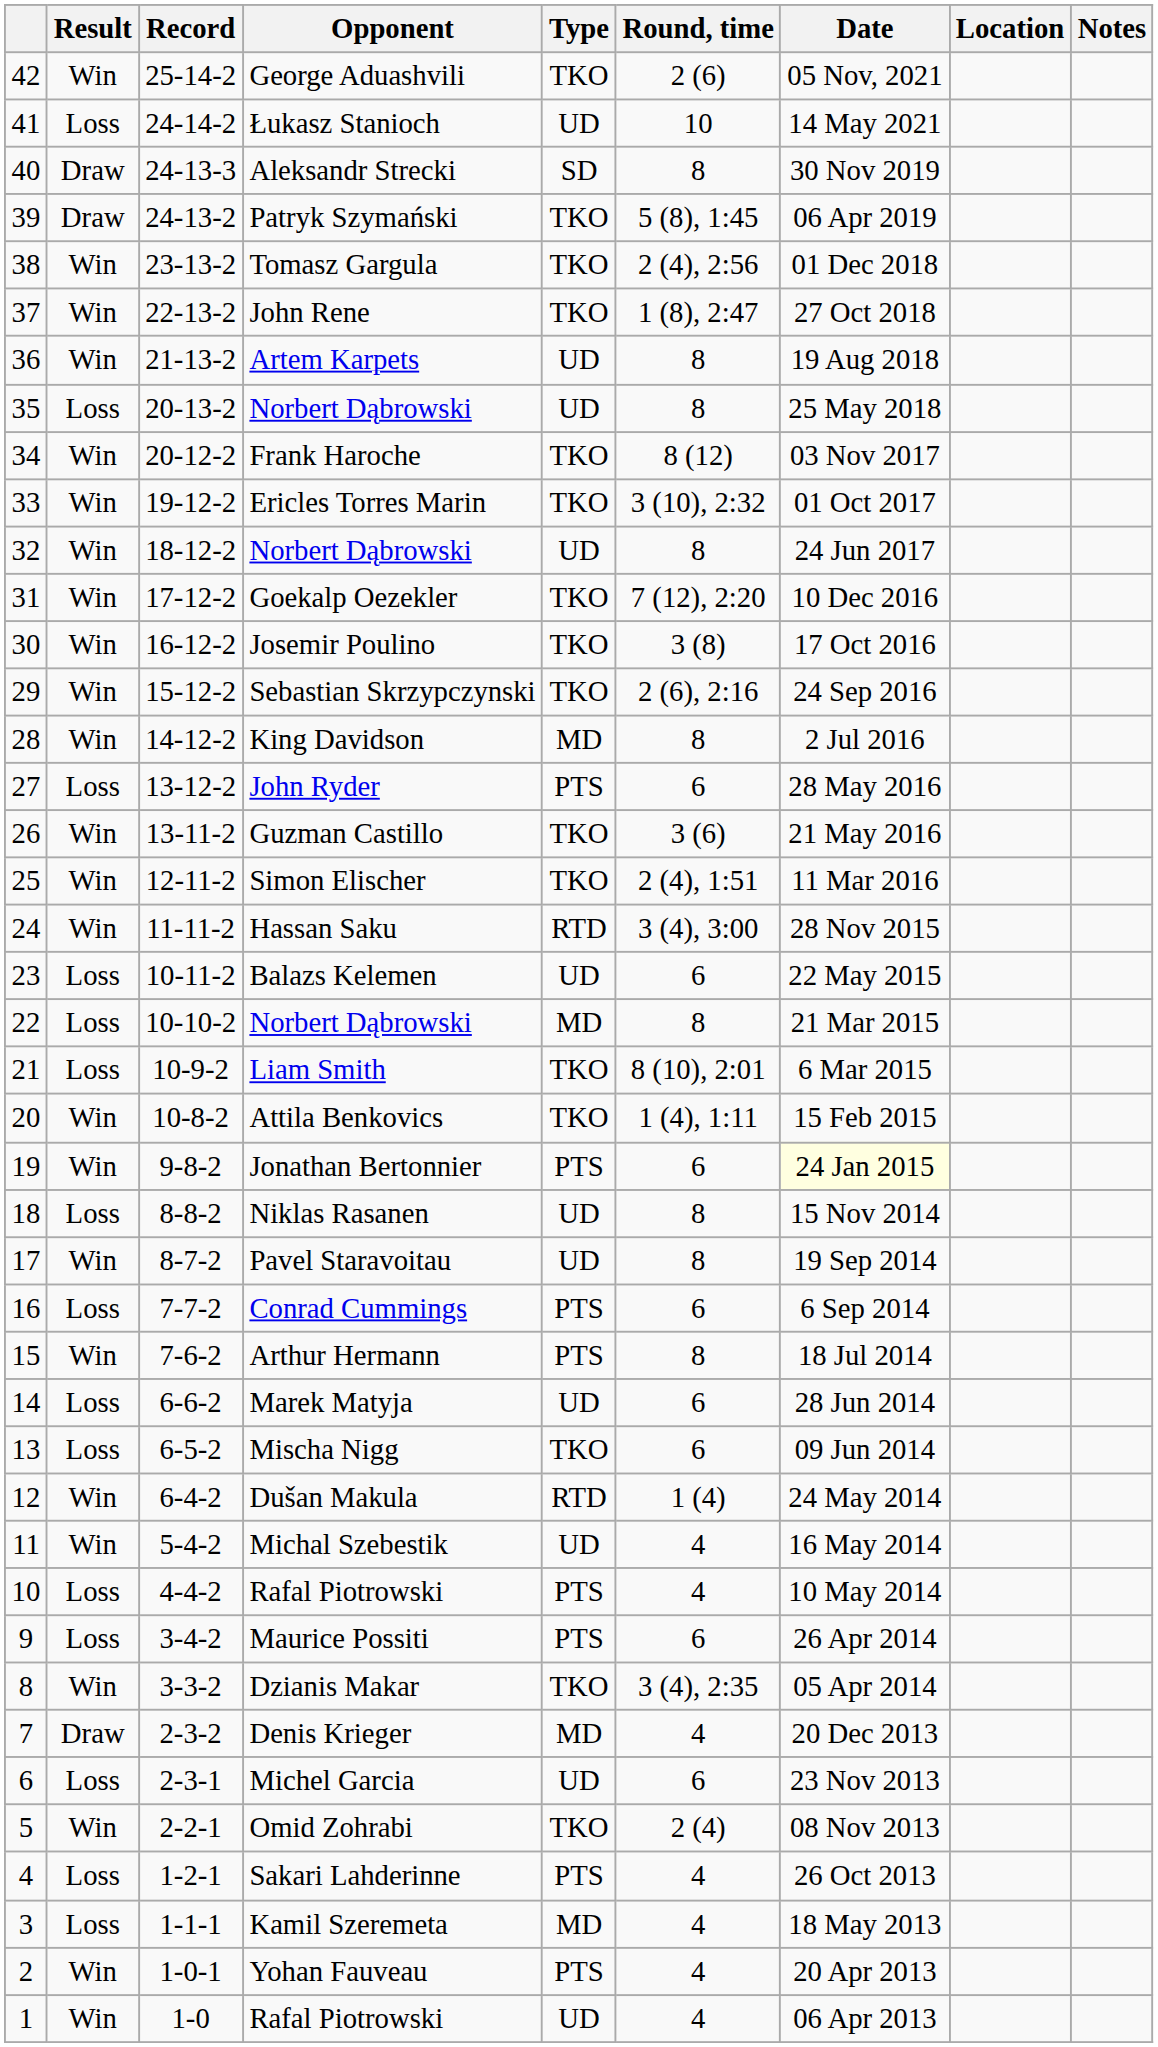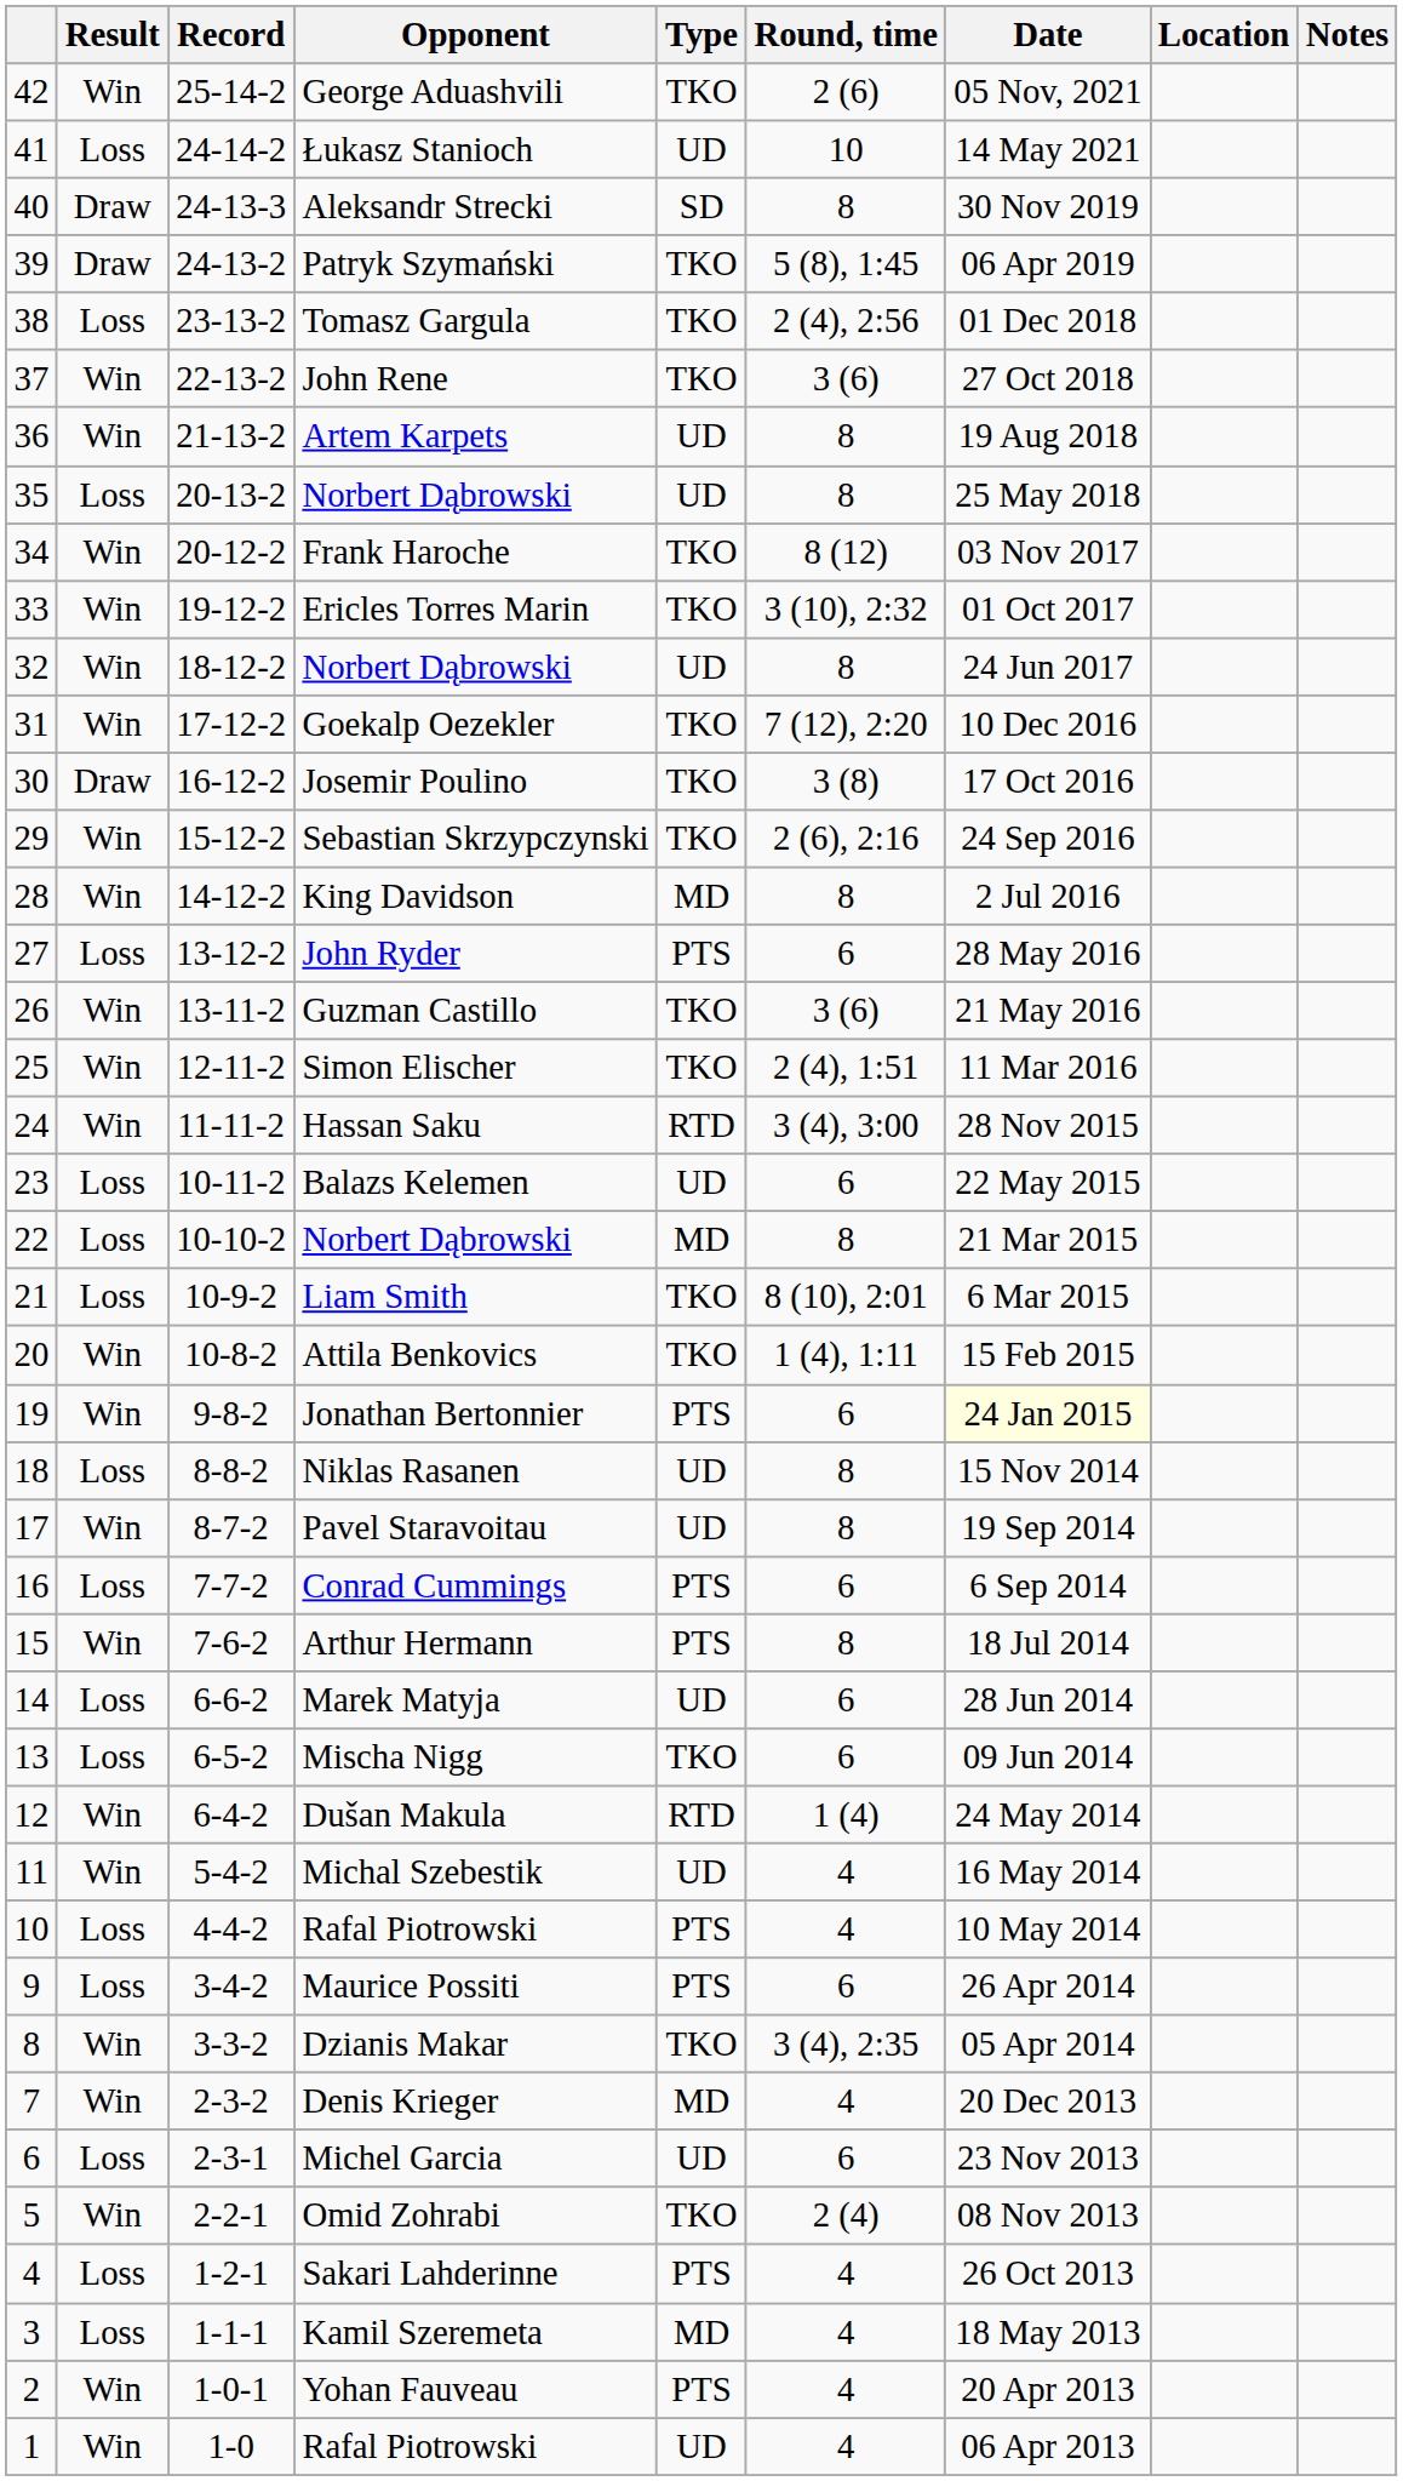 <table class="wikitable" style="text-align:center; font-size:95%">
 <tr>
 <th></th>
 <th>Result</th>
 <th>Record</th>
 <th>Opponent</th>
 <th>Type</th>
 <th>Round, time</th>
 <th>Date</th>
 <th>Location</th>
 <th>Notes</th>
 </tr>
 <tr>
 <td>42</td>
 <td>Win</td>
 <td>25-14-2</td>
 <td style="text-align:left;"> George Aduashvili</td>
 <td>TKO</td>
 <td>2 (6)</td>
 <td>05 Nov, 2021</td>
 <td style="text-align:left;"> </td>
 <td></td>
 </tr>
 <tr>
 <td>41</td>
 <td>Loss</td>
 <td>24-14-2</td>
 <td style="text-align:left;"> Łukasz Stanioch</td>
 <td>UD</td>
 <td>10</td>
 <td>14 May 2021</td>
 <td style="text-align:left;"> </td>
 <td></td>
 </tr>
 <tr>
 <td>40</td>
 <td>Draw</td>
 <td>24-13-3</td>
 <td style="text-align:left;"> Aleksandr Strecki</td>
 <td>SD</td>
 <td>8</td>
 <td>30 Nov 2019</td>
 <td style="text-align:left;"> </td>
 <td style="text-align:left;"></td>
 </tr>
 <tr>
 <td>39</td>
 <td>Draw</td>
 <td>24-13-2</td>
 <td style="text-align:left;"> Patryk Szymański</td>
 <td>TKO</td>
 <td>5 (8), 1:45</td>
 <td>06 Apr 2019</td>
 <td style="text-align:left;"> </td>
 <td style="text-align:left;"></td>
 </tr>
 <tr>
 <td>38</td>
-<td>Win</td>
+<td>Loss</td>
 <td>23-13-2</td>
 <td style="text-align:left;"> Tomasz Gargula</td>
 <td>TKO</td>
 <td>2 (4), 2:56</td>
 <td>01 Dec 2018</td>
 <td style="text-align:left;"> </td>
 <td style="text-align:left;"></td>
 </tr>
 <tr>
 <td>37</td>
 <td>Win</td>
 <td>22-13-2</td>
 <td style="text-align:left;"> John Rene</td>
 <td>TKO</td>
-<td>1 (8), 2:47</td>
+<td>3 (6)</td>
 <td>27 Oct 2018</td>
 <td style="text-align:left;"> </td>
 <td style="text-align:left;"></td>
 </tr>
 <tr>
 <td>36</td>
 <td>Win</td>
 <td>21-13-2</td>
 <td style="text-align:left;"> <a href='#'>Artem Karpets</a></td>
 <td>UD</td>
 <td>8</td>
 <td>19 Aug 2018</td>
 <td style="text-align:left;"> </td>
 <td style="text-align:left;"></td>
 </tr>
 <tr>
 <td>35</td>
 <td>Loss</td>
 <td>20-13-2</td>
 <td style="text-align:left;"> <a href='#'>Norbert Dąbrowski</a></td>
 <td>UD</td>
 <td>8</td>
 <td>25 May 2018</td>
 <td style="text-align:left;"> </td>
 <td style="text-align:left;"></td>
 </tr>
 <tr>
 <td>34</td>
 <td>Win</td>
 <td>20-12-2</td>
 <td style="text-align:left;"> Frank Haroche</td>
 <td>TKO</td>
 <td>8 (12)</td>
 <td>03 Nov 2017</td>
 <td style="text-align:left;"> </td>
 <td style="text-align:left;"></td>
 </tr>
 <tr>
 <td>33</td>
 <td>Win</td>
 <td>19-12-2</td>
 <td style="text-align:left;"> Ericles Torres Marin</td>
 <td>TKO</td>
 <td>3 (10), 2:32</td>
 <td>01 Oct 2017</td>
 <td style="text-align:left;"> </td>
 <td style="text-align:left;"></td>
 </tr>
 <tr>
 <td>32</td>
 <td>Win</td>
 <td>18-12-2</td>
 <td style="text-align:left;"> <a href='#'>Norbert Dąbrowski</a></td>
 <td>UD</td>
 <td>8</td>
 <td>24 Jun 2017</td>
 <td style="text-align:left;"> </td>
 <td style="text-align:left;"></td>
 </tr>
 <tr>
 <td>31</td>
 <td>Win</td>
 <td>17-12-2</td>
 <td style="text-align:left;"> Goekalp Oezekler</td>
 <td>TKO</td>
 <td>7 (12), 2:20</td>
 <td>10 Dec 2016</td>
 <td style="text-align:left;"> </td>
 <td style="text-align:left;"></td>
 </tr>
 <tr>
 <td>30</td>
-<td>Win</td>
+<td>Draw</td>
 <td>16-12-2</td>
 <td style="text-align:left;"> Josemir Poulino</td>
 <td>TKO</td>
 <td>3 (8)</td>
 <td>17 Oct 2016</td>
 <td style="text-align:left;"> </td>
 <td style="text-align:left;"></td>
 </tr>
 <tr>
 <td>29</td>
 <td>Win</td>
 <td>15-12-2</td>
 <td style="text-align:left;"> Sebastian Skrzypczynski</td>
 <td>TKO</td>
 <td>2 (6), 2:16</td>
 <td>24 Sep 2016</td>
 <td style="text-align:left;"> </td>
 <td style="text-align:left;"></td>
 </tr>
 <tr>
 <td>28</td>
 <td>Win</td>
 <td>14-12-2</td>
 <td style="text-align:left;"> King Davidson</td>
 <td>MD</td>
 <td>8</td>
 <td>2 Jul 2016</td>
 <td style="text-align:left;"> </td>
 <td style="text-align:left;"></td>
 </tr>
 <tr>
 <td>27</td>
 <td>Loss</td>
 <td>13-12-2</td>
 <td style="text-align:left;"> <a href='#'>John Ryder</a></td>
 <td>PTS</td>
 <td>6</td>
 <td>28 May 2016</td>
 <td style="text-align:left;"> </td>
 <td style="text-align:left;"></td>
 </tr>
 <tr>
 <td>26</td>
 <td>Win</td>
 <td>13-11-2</td>
 <td style="text-align:left;"> Guzman Castillo</td>
 <td>TKO</td>
 <td>3 (6)</td>
 <td>21 May 2016</td>
 <td style="text-align:left;"> </td>
 <td style="text-align:left;"></td>
 </tr>
 <tr>
 <td>25</td>
 <td>Win</td>
 <td>12-11-2</td>
 <td style="text-align:left;"> Simon Elischer</td>
 <td>TKO</td>
 <td>2 (4), 1:51</td>
 <td>11 Mar 2016</td>
 <td style="text-align:left;"> </td>
 <td style="text-align:left;"></td>
 </tr>
 <tr>
 <td>24</td>
 <td>Win</td>
 <td>11-11-2</td>
 <td style="text-align:left;"> Hassan Saku</td>
 <td>RTD</td>
 <td>3 (4), 3:00</td>
 <td>28 Nov 2015</td>
 <td style="text-align:left;"> </td>
 <td style="text-align:left;"></td>
 </tr>
 <tr>
 <td>23</td>
 <td>Loss</td>
 <td>10-11-2</td>
 <td style="text-align:left;"> Balazs Kelemen</td>
 <td>UD</td>
 <td>6</td>
 <td>22 May 2015</td>
 <td style="text-align:left;"> </td>
 <td style="text-align:left;"></td>
 </tr>
 <tr>
 <td>22</td>
 <td>Loss</td>
 <td>10-10-2</td>
 <td style="text-align:left;"> <a href='#'>Norbert Dąbrowski</a></td>
 <td>MD</td>
 <td>8</td>
 <td>21 Mar 2015</td>
 <td style="text-align:left;"> </td>
 <td style="text-align:left;"></td>
 </tr>
 <tr>
 <td>21</td>
 <td>Loss</td>
 <td>10-9-2</td>
 <td style="text-align:left;"> <a href='#'>Liam Smith</a></td>
 <td>TKO</td>
 <td>8 (10), 2:01</td>
 <td>6 Mar 2015</td>
 <td style="text-align:left;"> </td>
 <td style="text-align:left;"></td>
 </tr>
 <tr>
 <td>20</td>
 <td>Win</td>
 <td>10-8-2</td>
 <td style="text-align:left;"> Attila Benkovics</td>
 <td>TKO</td>
 <td>1 (4), 1:11</td>
 <td>15 Feb 2015</td>
 <td style="text-align:left;"> </td>
 <td style="text-align:left;"></td>
 </tr>
 <tr>
 <td>19</td>
 <td>Win</td>
 <td>9-8-2</td>
 <td style="text-align:left;"> Jonathan Bertonnier</td>
 <td>PTS</td>
 <td>6</td>
 <td style="background: lightyellow;">24 Jan 2015</td>
 <td style="text-align:left;"> </td>
 <td style="text-align:left;"></td>
 </tr>
 <tr>
 <td>18</td>
 <td>Loss</td>
 <td>8-8-2</td>
 <td style="text-align:left;"> Niklas Rasanen</td>
 <td>UD</td>
 <td>8</td>
 <td>15 Nov 2014</td>
 <td style="text-align:left;"> </td>
 <td style="text-align:left;"></td>
 </tr>
 <tr>
 <td>17</td>
 <td>Win</td>
 <td>8-7-2</td>
 <td style="text-align:left;"> Pavel Staravoitau</td>
 <td>UD</td>
 <td>8</td>
 <td>19 Sep 2014</td>
 <td style="text-align:left;"> </td>
 <td style="text-align:left;"></td>
 </tr>
 <tr>
 <td>16</td>
 <td>Loss</td>
 <td>7-7-2</td>
 <td style="text-align:left;"> <a href='#'>Conrad Cummings</a></td>
 <td>PTS</td>
 <td>6</td>
 <td>6 Sep 2014</td>
 <td style="text-align:left;"> </td>
 <td style="text-align:left;"></td>
 </tr>
 <tr>
 <td>15</td>
 <td>Win</td>
 <td>7-6-2</td>
 <td style="text-align:left;"> Arthur Hermann</td>
 <td>PTS</td>
 <td>8</td>
 <td>18 Jul 2014</td>
 <td style="text-align:left;"> </td>
 <td style="text-align:left;"></td>
 </tr>
 <tr>
 <td>14</td>
 <td>Loss</td>
 <td>6-6-2</td>
 <td style="text-align:left;"> Marek Matyja</td>
 <td>UD</td>
 <td>6</td>
 <td>28 Jun 2014</td>
 <td style="text-align:left;"> </td>
 <td style="text-align:left;"></td>
 </tr>
 <tr>
 <td>13</td>
 <td>Loss</td>
 <td>6-5-2</td>
 <td style="text-align:left;"> Mischa Nigg</td>
 <td>TKO</td>
 <td>6</td>
 <td>09 Jun 2014</td>
 <td style="text-align:left;"> </td>
 <td style="text-align:left;"></td>
 </tr>
 <tr>
 <td>12</td>
 <td>Win</td>
 <td>6-4-2</td>
 <td style="text-align:left;"> Dušan Makula</td>
 <td>RTD</td>
 <td>1 (4)</td>
 <td>24 May 2014</td>
 <td style="text-align:left;"> </td>
 <td style="text-align:left;"></td>
 </tr>
 <tr>
 <td>11</td>
 <td>Win</td>
 <td>5-4-2</td>
 <td style="text-align:left;"> Michal Szebestik</td>
 <td>UD</td>
 <td>4</td>
 <td>16 May 2014</td>
 <td style="text-align:left;"> </td>
 <td style="text-align:left;"></td>
 </tr>
 <tr>
 <td>10</td>
 <td>Loss</td>
 <td>4-4-2</td>
 <td style="text-align:left;"> Rafal Piotrowski</td>
 <td>PTS</td>
 <td>4</td>
 <td>10 May 2014</td>
 <td style="text-align:left;"> </td>
 <td style="text-align:left;"></td>
 </tr>
 <tr>
 <td>9</td>
 <td>Loss</td>
 <td>3-4-2</td>
 <td style="text-align:left;"> Maurice Possiti</td>
 <td>PTS</td>
 <td>6</td>
 <td>26 Apr 2014</td>
 <td style="text-align:left;"> </td>
 <td style="text-align:left;"></td>
 </tr>
 <tr>
 <td>8</td>
 <td>Win</td>
 <td>3-3-2</td>
 <td style="text-align:left;"> Dzianis Makar</td>
 <td>TKO</td>
 <td>3 (4), 2:35</td>
 <td>05 Apr 2014</td>
 <td style="text-align:left;"> </td>
 <td style="text-align:left;"></td>
 </tr>
 <tr>
 <td>7</td>
-<td>Draw</td>
+<td>Win</td>
 <td>2-3-2</td>
 <td style="text-align:left;"> Denis Krieger</td>
 <td>MD</td>
 <td>4</td>
 <td>20 Dec 2013</td>
 <td style="text-align:left;"> </td>
 <td style="text-align:left;"></td>
 </tr>
 <tr>
 <td>6</td>
 <td>Loss</td>
 <td>2-3-1</td>
 <td style="text-align:left;"> Michel Garcia</td>
 <td>UD</td>
 <td>6</td>
 <td>23 Nov 2013</td>
 <td style="text-align:left;"> </td>
 <td style="text-align:left;"></td>
 </tr>
 <tr>
 <td>5</td>
 <td>Win</td>
 <td>2-2-1</td>
 <td style="text-align:left;"> Omid Zohrabi</td>
 <td>TKO</td>
 <td>2 (4)</td>
 <td>08 Nov 2013</td>
 <td style="text-align:left;"> </td>
 <td style="text-align:left;"></td>
 </tr>
 <tr>
 <td>4</td>
 <td>Loss</td>
 <td>1-2-1</td>
 <td style="text-align:left;"> Sakari Lahderinne</td>
 <td>PTS</td>
 <td>4</td>
 <td>26 Oct 2013</td>
 <td style="text-align:left;"> </td>
 <td style="text-align:left;"></td>
 </tr>
 <tr>
 <td>3</td>
 <td>Loss</td>
 <td>1-1-1</td>
 <td style="text-align:left;"> Kamil Szeremeta</td>
 <td>MD</td>
 <td>4</td>
 <td>18 May 2013</td>
 <td style="text-align:left;"> </td>
 <td style="text-align:left;"></td>
 </tr>
 <tr>
 <td>2</td>
 <td>Win</td>
 <td>1-0-1</td>
 <td style="text-align:left;"> Yohan Fauveau</td>
 <td>PTS</td>
 <td>4</td>
 <td>20 Apr 2013</td>
 <td style="text-align:left;"> </td>
 <td style="text-align:left;"></td>
 </tr>
 <tr>
 <td>1</td>
 <td>Win</td>
 <td>1-0</td>
 <td style="text-align:left;"> Rafal Piotrowski</td>
 <td>UD</td>
 <td>4</td>
 <td>06 Apr 2013</td>
 <td style="text-align:left;"> </td>
 <td style="text-align:left;"></td>
 </tr>
 <tr>
 </tr>
 </table>
